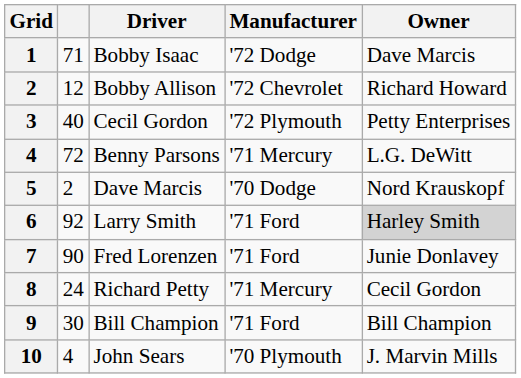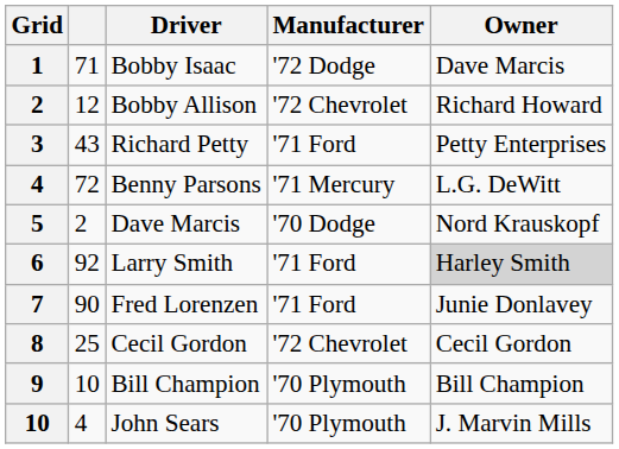 <table class="wikitable">
 <tr>
 <th>Grid</th>
 <th></th>
 <th>Driver</th>
 <th>Manufacturer</th>
 <th>Owner</th>
 </tr>
 <tr>
 <th>1</th>
 <td>71</td>
 <td>Bobby Isaac</td>
 <td>'72 Dodge</td>
 <td>Dave Marcis</td>
 </tr>
 <tr>
 <th>2</th>
 <td>12</td>
 <td>Bobby Allison</td>
 <td>'72 Chevrolet</td>
 <td>Richard Howard</td>
 </tr>
 <tr>
 <th>3</th>
-<td>40</td>
-<td>Cecil Gordon</td>
-<td>'72 Plymouth</td>
+<td>43</td>
+<td>Richard Petty</td>
+<td>'71 Ford</td>
 <td>Petty Enterprises</td>
 </tr>
 <tr>
 <th>4</th>
 <td>72</td>
 <td>Benny Parsons</td>
 <td>'71 Mercury</td>
 <td>L.G. DeWitt</td>
 </tr>
 <tr>
 <th>5</th>
 <td>2</td>
 <td>Dave Marcis</td>
 <td>'70 Dodge</td>
 <td>Nord Krauskopf</td>
 </tr>
 <tr>
 <th>6</th>
 <td>92</td>
 <td>Larry Smith</td>
 <td>'71 Ford</td>
 <td style="background: lightgrey;">Harley Smith</td>
 </tr>
 <tr>
 <th>7</th>
 <td>90</td>
 <td>Fred Lorenzen</td>
 <td>'71 Ford</td>
 <td>Junie Donlavey</td>
 </tr>
 <tr>
 <th>8</th>
-<td>24</td>
-<td>Richard Petty</td>
-<td>'71 Mercury</td>
+<td>25</td>
+<td>Cecil Gordon</td>
+<td>'72 Chevrolet</td>
 <td>Cecil Gordon</td>
 </tr>
 <tr>
 <th>9</th>
-<td>30</td>
+<td>10</td>
 <td>Bill Champion</td>
-<td>'71 Ford</td>
+<td>'70 Plymouth</td>
 <td>Bill Champion</td>
 </tr>
 <tr>
 <th>10</th>
 <td>4</td>
 <td>John Sears</td>
 <td>'70 Plymouth</td>
 <td>J. Marvin Mills</td>
 </tr>
 </table>
